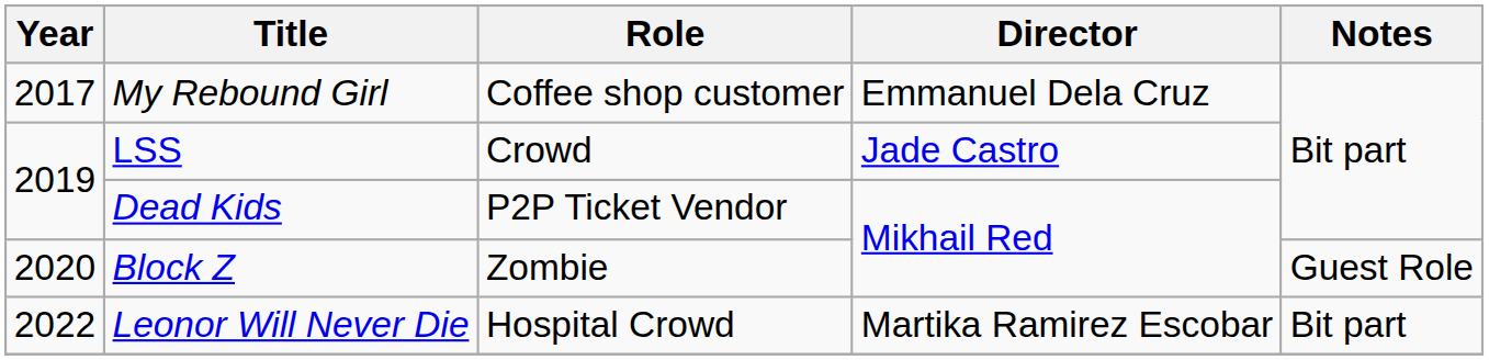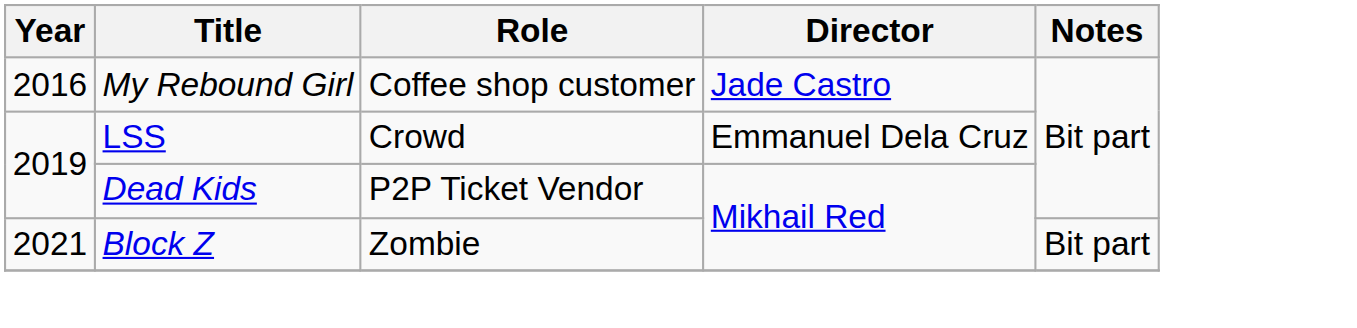 <table class="wikitable sortable">
 <tr>
 <th>Year</th>
 <th>Title</th>
 <th>Role</th>
 <th>Director</th>
 <th>Notes</th>
 </tr>
 <tr>
-<td>2017</td>
+<td>2016</td>
 <td><em>My Rebound Girl</em></td>
 <td>Coffee shop customer</td>
-<td>Emmanuel Dela Cruz</td>
+<td><a href='#'>Jade Castro</a></td>
 <td rowspan="3">Bit part</td>
 </tr>
 <tr>
 <td rowspan="2">2019</td>
 <td><a href='#'>LSS</a></td>
 <td>Crowd</td>
-<td><a href='#'>Jade Castro</a></td>
+<td>Emmanuel Dela Cruz</td>
 </tr>
 <tr>
 <td><em><a href='#'>Dead Kids</a></em></td>
 <td>P2P Ticket Vendor</td>
 <td rowspan="2"><a href='#'>Mikhail Red</a></td>
 </tr>
 <tr>
-<td>2020</td>
+<td>2021</td>
 <td><em><a href='#'>Block Z</a></em></td>
 <td>Zombie</td>
-<td>Guest Role</td>
-</tr>
-<tr>
-<td>2022</td>
-<td><em><a href='#'>Leonor Will Never Die</a></em></td>
-<td>Hospital Crowd</td>
-<td>Martika Ramirez Escobar</td>
 <td>Bit part</td>
 </tr>
 <tr>
 </tr>
 </table>
